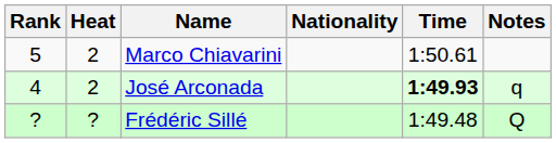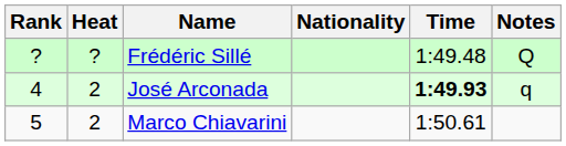 <table class="wikitable sortable" style="text-align:center">
 <tr>
 <th>Rank</th>
 <th>Heat</th>
 <th>Name</th>
 <th>Nationality</th>
 <th>Time</th>
 <th>Notes</th>
 </tr>
-<tr>
-<td>5</td>
-<td>2</td>
-<td align=left><a href='#'>Marco Chiavarini</a></td>
+<tr bgcolor=ccffcc>
+<td>?</td>
+<td>?</td>
+<td align=left><a href='#'>Frédéric Sillé</a></td>
 <td align=left></td>
-<td>1:50.61</td>
-<td></td>
+<td>1:49.48</td>
+<td>Q</td>
 </tr>
 <tr bgcolor=ddffdd>
 <td>4</td>
 <td>2</td>
 <td align=left><a href='#'>José Arconada</a></td>
 <td align=left></td>
 <td><strong>1:49.93</strong></td>
 <td>q</td>
 </tr>
-<tr bgcolor=ccffcc>
-<td>?</td>
-<td>?</td>
-<td align=left><a href='#'>Frédéric Sillé</a></td>
+<tr>
+<td>5</td>
+<td>2</td>
+<td align=left><a href='#'>Marco Chiavarini</a></td>
 <td align=left></td>
-<td>1:49.48</td>
-<td>Q</td>
+<td>1:50.61</td>
+<td></td>
 </tr>
 </table>
